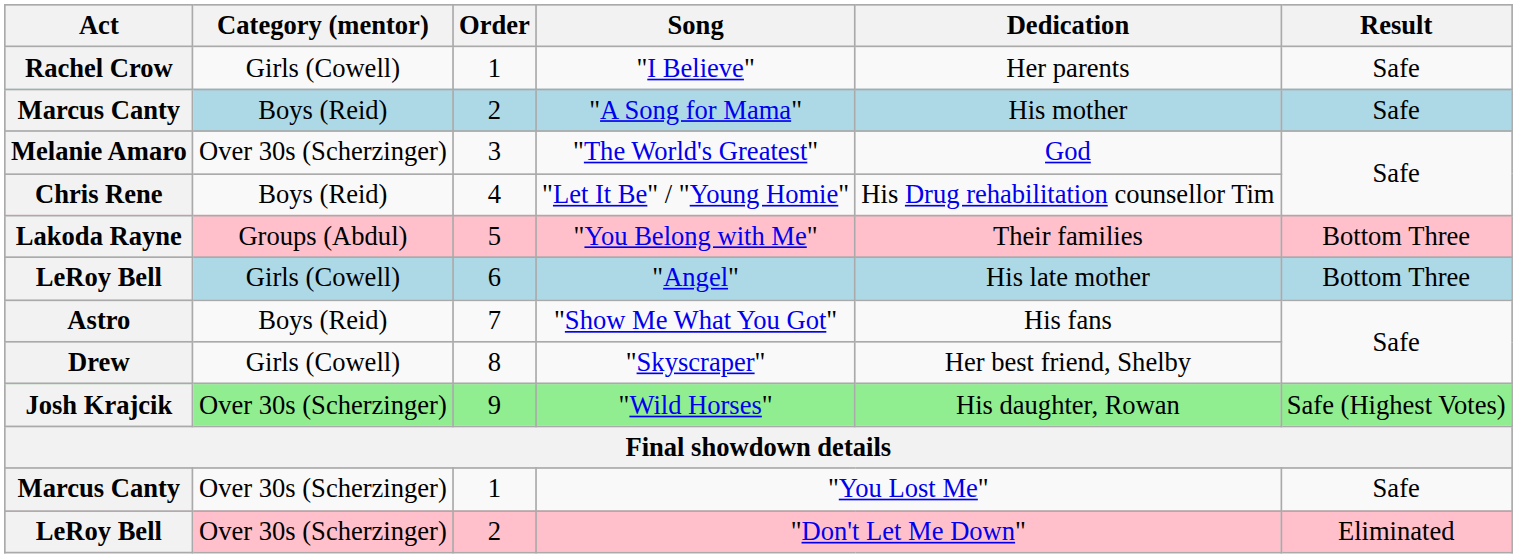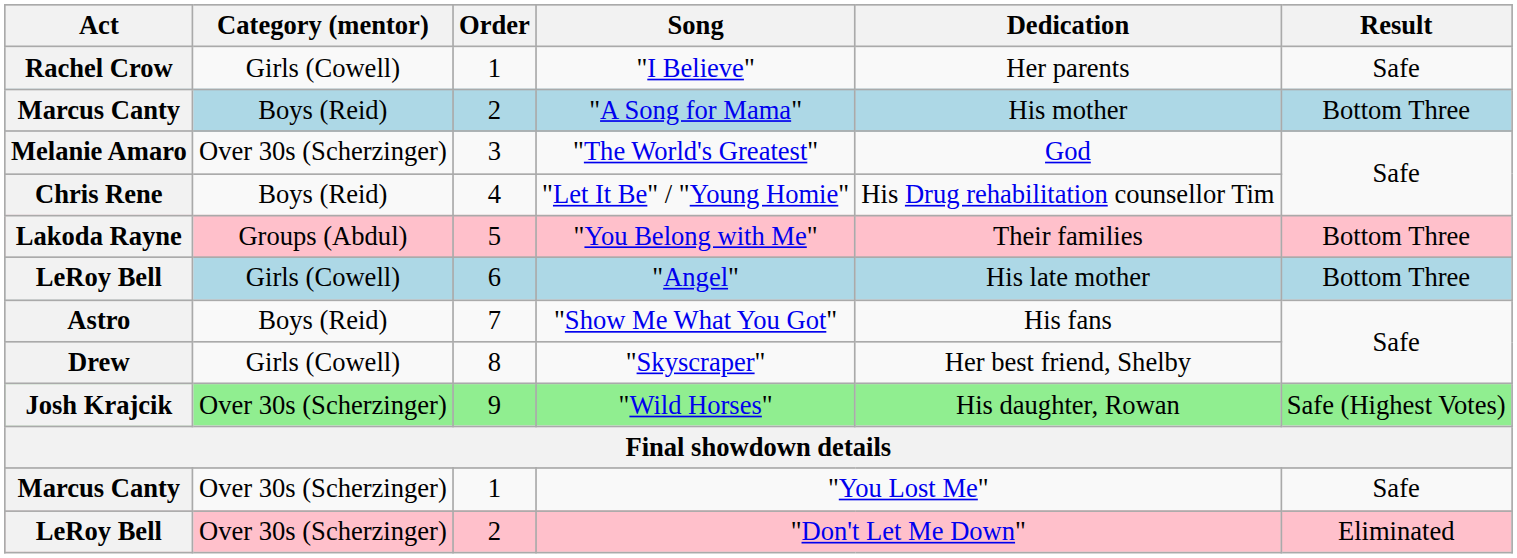 <table class="wikitable plainrowheaders" style="text-align:center;">
 <tr>
 <th scope="col">Act</th>
 <th scope="col">Category (mentor)</th>
 <th scope="col">Order</th>
 <th scope="col">Song</th>
 <th scope="col">Dedication</th>
 <th scope="col">Result</th>
 </tr>
 <tr>
 <th scope="row">Rachel Crow</th>
 <td>Girls (Cowell)</td>
 <td>1</td>
 <td>"<a href='#'>I Believe</a>"</td>
 <td>Her parents</td>
 <td>Safe</td>
 </tr>
 <tr style="background:lightblue;">
 <th scope="row">Marcus Canty</th>
 <td>Boys (Reid)</td>
 <td>2</td>
 <td>"<a href='#'>A Song for Mama</a>"</td>
 <td>His mother</td>
-<td>Safe</td>
+<td>Bottom Three</td>
 </tr>
 <tr>
 <th scope="row">Melanie Amaro</th>
 <td>Over 30s (Scherzinger)</td>
 <td>3</td>
 <td>"<a href='#'>The World's Greatest</a>"</td>
 <td><a href='#'>God</a></td>
 <td rowspan=2>Safe</td>
 </tr>
 <tr>
 <th scope="row">Chris Rene</th>
 <td>Boys (Reid)</td>
 <td>4</td>
 <td>"<a href='#'>Let It Be</a>" / "<a href='#'>Young Homie</a>"</td>
 <td>His <a href='#'>Drug rehabilitation</a> counsellor Tim</td>
 </tr>
 <tr style="background:pink">
 <th scope="row">Lakoda Rayne</th>
 <td>Groups (Abdul)</td>
 <td>5</td>
 <td>"<a href='#'>You Belong with Me</a>"</td>
 <td>Their families</td>
 <td>Bottom Three</td>
 </tr>
 <tr style="background:lightblue;">
 <th scope="row">LeRoy Bell</th>
 <td>Girls (Cowell)</td>
 <td>6</td>
 <td>"<a href='#'>Angel</a>"</td>
 <td>His late mother</td>
 <td>Bottom Three</td>
 </tr>
 <tr>
 <th scope="row">Astro</th>
 <td>Boys (Reid)</td>
 <td>7</td>
 <td>"<a href='#'>Show Me What You Got</a>"</td>
 <td>His fans</td>
 <td rowspan=2>Safe</td>
 </tr>
 <tr>
 <th scope="row">Drew</th>
 <td>Girls (Cowell)</td>
 <td>8</td>
 <td>"<a href='#'>Skyscraper</a>"</td>
 <td>Her best friend, Shelby</td>
 </tr>
 <tr style="background:lightgreen">
 <th scope="row">Josh Krajcik</th>
 <td>Over 30s (Scherzinger)</td>
 <td>9</td>
 <td>"<a href='#'>Wild Horses</a>"</td>
 <td>His daughter, Rowan</td>
 <td>Safe (Highest Votes)</td>
 </tr>
 <tr>
 <th colspan="7">Final showdown details</th>
 </tr>
 <tr>
 <th scope="row">Marcus Canty</th>
 <td>Over 30s (Scherzinger)</td>
 <td>1</td>
 <td colspan="2">"<a href='#'>You Lost Me</a>"</td>
 <td>Safe</td>
 </tr>
 <tr style="background:pink;">
 <th scope="row">LeRoy Bell</th>
 <td>Over 30s (Scherzinger)</td>
 <td>2</td>
 <td colspan="2">"<a href='#'>Don't Let Me Down</a>"</td>
 <td>Eliminated</td>
 </tr>
 </table>
